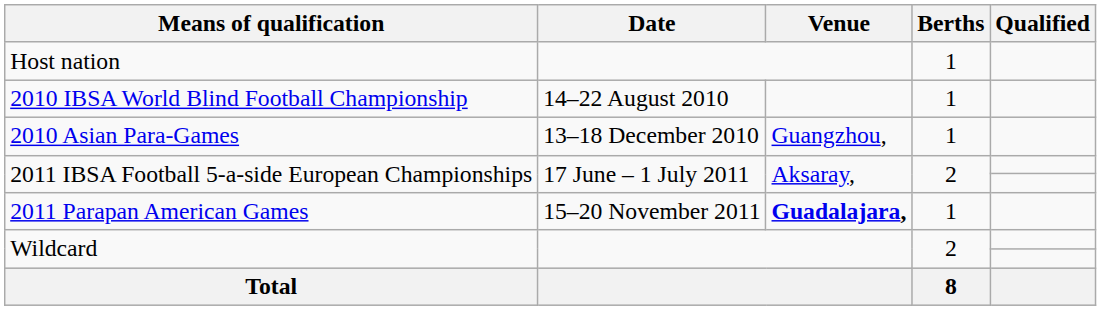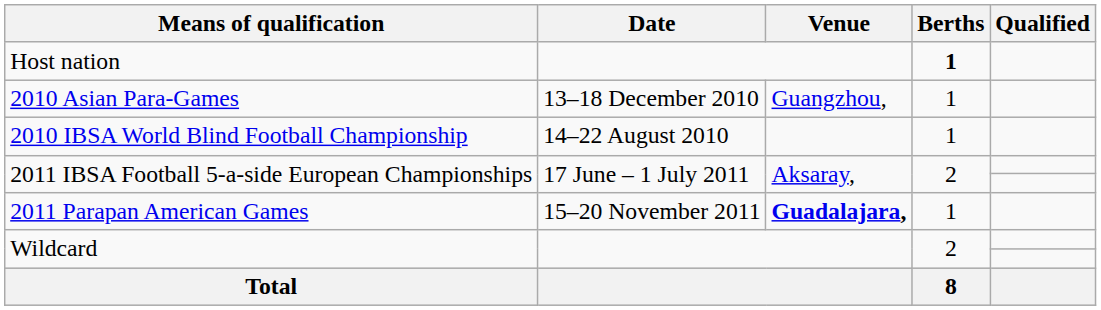 <table class="wikitable">
 <tr>
 <th>Means of qualification</th>
 <th>Date</th>
 <th>Venue</th>
 <th>Berths</th>
 <th>Qualified</th>
 </tr>
 <tr>
 <td>Host nation</td>
 <td colspan="2"> </td>
+<td align="center"><strong>1</strong></td>
+<td></td>
+</tr>
+<tr>
+<td><a href='#'>2010 Asian Para-Games</a></td>
+<td>13–18 December 2010</td>
+<td><a href='#'>Guangzhou</a>, </td>
 <td align="center">1</td>
 <td></td>
 </tr>
 <tr>
 <td><a href='#'>2010 IBSA World Blind Football Championship</a></td>
 <td>14–22 August 2010</td>
 <td></td>
-<td align="center">1</td>
-<td></td>
-</tr>
-<tr>
-<td><a href='#'>2010 Asian Para-Games</a></td>
-<td>13–18 December 2010</td>
-<td><a href='#'>Guangzhou</a>, </td>
 <td align="center">1</td>
 <td></td>
 </tr>
 <tr>
 <td rowspan="2">2011 IBSA Football 5-a-side European Championships</td>
 <td rowspan="2">17 June – 1 July 2011</td>
 <td rowspan="2"><a href='#'>Aksaray</a>, </td>
 <td align="center" rowspan="2">2</td>
 <td></td>
 </tr>
 <tr>
 <td></td>
 </tr>
 <tr>
 <td><a href='#'>2011 Parapan American Games</a></td>
 <td>15–20 November 2011</td>
 <td><strong><a href='#'>Guadalajara</a>, </strong></td>
 <td align="center">1</td>
 <td></td>
 </tr>
 <tr>
 <td rowspan="2">Wildcard</td>
 <td rowspan="2" colspan="2"> </td>
 <td rowspan="2" align="center">2</td>
 <td></td>
 </tr>
 <tr>
 <td></td>
 </tr>
 <tr>
 <th>Total</th>
 <th colspan="2"></th>
 <th>8</th>
 <th></th>
 </tr>
 </table>
